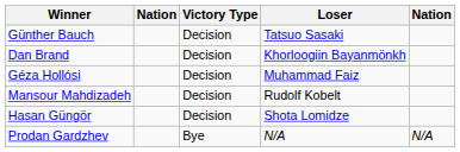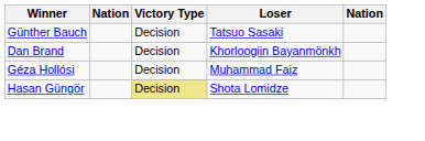 <table class="wikitable sortable" style="text-align:left;">
 <tr>
 <th>Winner</th>
 <th>Nation</th>
 <th>Victory Type</th>
 <th>Loser</th>
 <th>Nation</th>
 </tr>
 <tr>
 <td><a href='#'>Günther Bauch</a></td>
 <td></td>
 <td>Decision</td>
 <td><a href='#'>Tatsuo Sasaki</a></td>
 <td></td>
 </tr>
 <tr>
 <td><a href='#'>Dan Brand</a></td>
 <td></td>
 <td>Decision</td>
 <td><a href='#'>Khorloogiin Bayanmönkh</a></td>
 <td></td>
 </tr>
 <tr>
 <td><a href='#'>Géza Hollósi</a></td>
 <td></td>
 <td>Decision</td>
 <td><a href='#'>Muhammad Faiz</a></td>
 <td></td>
 </tr>
 <tr>
-<td><a href='#'>Mansour Mahdizadeh</a></td>
-<td></td>
-<td>Decision</td>
-<td>Rudolf Kobelt</td>
-<td></td>
-</tr>
-<tr>
 <td><a href='#'>Hasan Güngör</a></td>
 <td></td>
-<td>Decision</td>
+<td style="background: khaki;">Decision</td>
 <td><a href='#'>Shota Lomidze</a></td>
 <td></td>
 </tr>
-<tr>
-<td><a href='#'>Prodan Gardzhev</a></td>
-<td></td>
-<td>Bye</td>
-<td><em>N/A</em></td>
-<td><em>N/A</em></td>
-</tr>
 </table>
